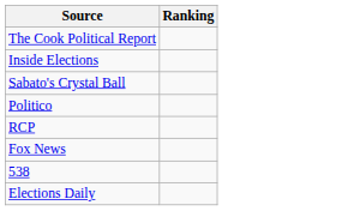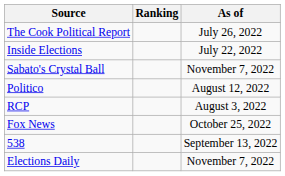 <table class="wikitable" style="text-align:center">
 <tr>
 <th>Source</th>
 <th>Ranking</th>
+<th>As of</th>
 </tr>
 <tr>
 <td style="text-align:left"><a href='#'>The Cook Political Report</a></td>
 <td></td>
+<td>July 26, 2022</td>
 </tr>
 <tr>
 <td style="text-align:left"><a href='#'>Inside Elections</a></td>
 <td></td>
+<td>July 22, 2022</td>
 </tr>
 <tr>
 <td style="text-align:left"><a href='#'>Sabato's Crystal Ball</a></td>
 <td></td>
+<td>November 7, 2022</td>
 </tr>
 <tr>
 <td style="text-align:left;"><a href='#'>Politico</a></td>
 <td></td>
+<td>August 12, 2022</td>
 </tr>
 <tr>
 <td align=left><a href='#'>RCP</a></td>
 <td></td>
+<td>August 3, 2022</td>
 </tr>
 <tr>
 <td align=left><a href='#'>Fox News</a></td>
 <td></td>
+<td>October 25, 2022</td>
 </tr>
 <tr>
 <td style="text-align:left;"><a href='#'>538</a></td>
 <td></td>
+<td>September 13, 2022</td>
 </tr>
 <tr>
 <td align="left"><a href='#'>Elections Daily</a></td>
 <td></td>
+<td>November 7, 2022</td>
 </tr>
 </table>
